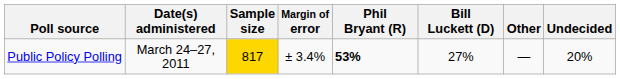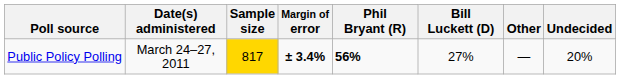 <table class="wikitable">
 <tr valign= bottom>
 <th>Poll source</th>
 <th style="width:120px;">Date(s)<br>administered</th>
 <th class=small>Sample<br>size</th>
 <th><small>Margin of</small><br>error</th>
 <th style="width:100px;">Phil<br>Bryant (R)</th>
 <th style="width:100px;">Bill<br>Luckett (D)</th>
 <th>Other</th>
 <th>Undecided</th>
 </tr>
 <tr>
 <td><a href='#'>Public Policy Polling</a></td>
 <td align=center>March 24–27, 2011</td>
 <td align=center style="background: gold;">817</td>
-<td align=center>± 3.4%</td>
-<td><strong>53%</strong></td>
+<td align=center><strong>± 3.4%</strong></td>
+<td><strong>56%</strong></td>
 <td align=center>27%</td>
 <td align=center>—</td>
 <td align=center>20%</td>
 </tr>
 </table>
